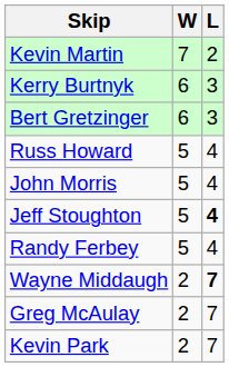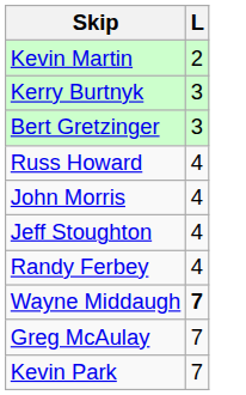 <table class="wikitable">
 <tr>
 <th>Skip</th>
-<th>W</th>
 <th>L</th>
 </tr>
 <tr bgcolor="#ccffcc">
 <td> <a href='#'>Kevin Martin</a></td>
-<td>7</td>
 <td>2</td>
 </tr>
 <tr bgcolor="#ccffcc">
 <td> <a href='#'>Kerry Burtnyk</a></td>
-<td>6</td>
 <td>3</td>
 </tr>
 <tr bgcolor="#ccffcc">
 <td> <a href='#'>Bert Gretzinger</a></td>
-<td>6</td>
 <td>3</td>
 </tr>
 <tr>
 <td> <a href='#'>Russ Howard</a></td>
-<td>5</td>
 <td>4</td>
 </tr>
 <tr>
 <td> <a href='#'>John Morris</a></td>
-<td>5</td>
 <td>4</td>
 </tr>
 <tr>
 <td> <a href='#'>Jeff Stoughton</a></td>
-<td>5</td>
-<td><strong>4</strong></td>
+<td>4</td>
 </tr>
 <tr>
 <td> <a href='#'>Randy Ferbey</a></td>
-<td>5</td>
 <td>4</td>
 </tr>
 <tr>
 <td> <a href='#'>Wayne Middaugh</a></td>
-<td>2</td>
 <td><strong>7</strong></td>
 </tr>
 <tr>
 <td> <a href='#'>Greg McAulay</a></td>
-<td>2</td>
 <td>7</td>
 </tr>
 <tr>
 <td> <a href='#'>Kevin Park</a></td>
-<td>2</td>
 <td>7</td>
 </tr>
 </table>
